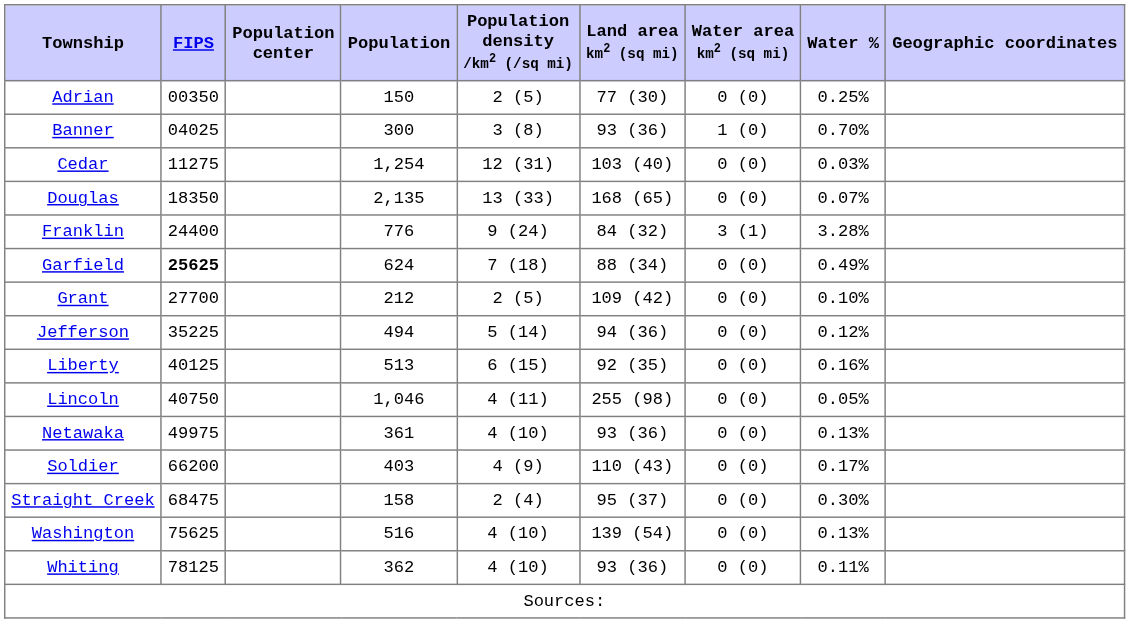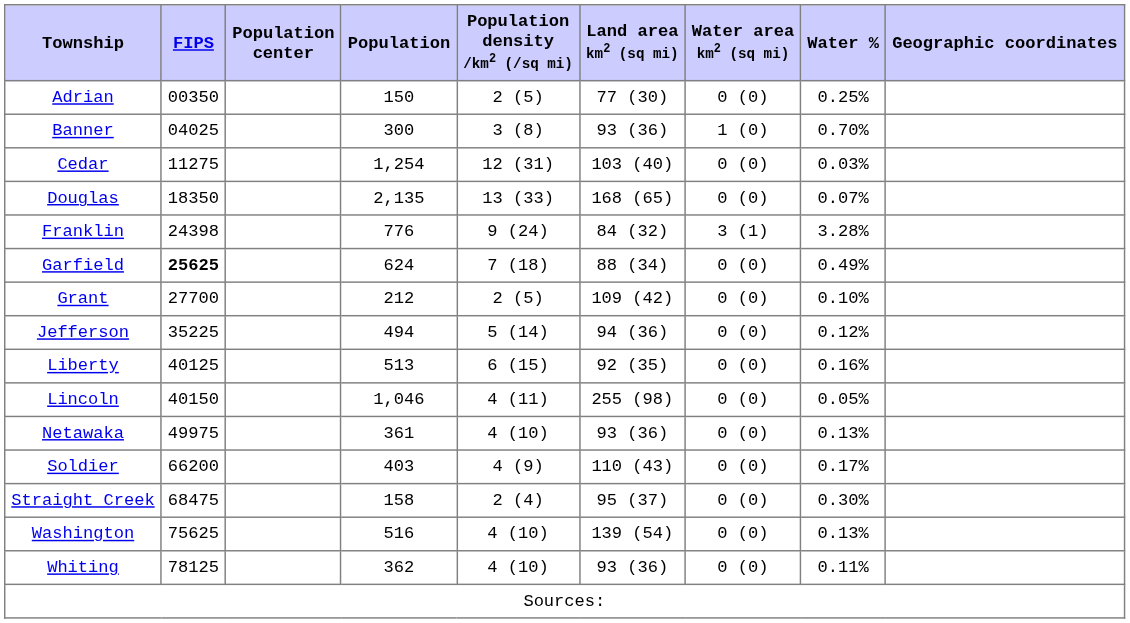 <table class="toccolours" border=1 cellspacing=0 cellpadding=4 style="text-align:center; border-collapse:collapse; font-size:90%;">
 <tr style="background:#ccccff">
 <th>Township</th>
 <th><a href='#'>FIPS</a></th>
 <th>Population<br>center</th>
 <th>Population</th>
 <th>Population<br>density<br><small>/km<sup>2</sup> (/sq mi)</small></th>
 <th>Land area<br><small>km<sup>2</sup> (sq mi)</small></th>
 <th>Water area<br><small>km<sup>2</sup> (sq mi)</small></th>
 <th>Water %</th>
 <th>Geographic coordinates</th>
 </tr>
 <tr>
 <td><a href='#'>Adrian</a></td>
 <td>00350</td>
 <td></td>
 <td>150</td>
 <td>2 (5)</td>
 <td>77 (30)</td>
 <td>0 (0)</td>
 <td>0.25%</td>
 <td></td>
 </tr>
 <tr>
 <td><a href='#'>Banner</a></td>
 <td>04025</td>
 <td></td>
 <td>300</td>
 <td>3 (8)</td>
 <td>93 (36)</td>
 <td>1 (0)</td>
 <td>0.70%</td>
 <td></td>
 </tr>
 <tr>
 <td><a href='#'>Cedar</a></td>
 <td>11275</td>
 <td></td>
 <td>1,254</td>
 <td>12 (31)</td>
 <td>103 (40)</td>
 <td>0 (0)</td>
 <td>0.03%</td>
 <td></td>
 </tr>
 <tr>
 <td><a href='#'>Douglas</a></td>
 <td>18350</td>
 <td></td>
 <td>2,135</td>
 <td>13 (33)</td>
 <td>168 (65)</td>
 <td>0 (0)</td>
 <td>0.07%</td>
 <td></td>
 </tr>
 <tr>
 <td><a href='#'>Franklin</a></td>
-<td>24400</td>
+<td>24398</td>
 <td></td>
 <td>776</td>
 <td>9 (24)</td>
 <td>84 (32)</td>
 <td>3 (1)</td>
 <td>3.28%</td>
 <td></td>
 </tr>
 <tr>
 <td><a href='#'>Garfield</a></td>
 <td><strong>25625</strong></td>
 <td></td>
 <td>624</td>
 <td>7 (18)</td>
 <td>88 (34)</td>
 <td>0 (0)</td>
 <td>0.49%</td>
 <td></td>
 </tr>
 <tr>
 <td><a href='#'>Grant</a></td>
 <td>27700</td>
 <td></td>
 <td>212</td>
 <td>2 (5)</td>
 <td>109 (42)</td>
 <td>0 (0)</td>
 <td>0.10%</td>
 <td></td>
 </tr>
 <tr>
 <td><a href='#'>Jefferson</a></td>
 <td>35225</td>
 <td></td>
 <td>494</td>
 <td>5 (14)</td>
 <td>94 (36)</td>
 <td>0 (0)</td>
 <td>0.12%</td>
 <td></td>
 </tr>
 <tr>
 <td><a href='#'>Liberty</a></td>
 <td>40125</td>
 <td></td>
 <td>513</td>
 <td>6 (15)</td>
 <td>92 (35)</td>
 <td>0 (0)</td>
 <td>0.16%</td>
 <td></td>
 </tr>
 <tr>
 <td><a href='#'>Lincoln</a></td>
-<td>40750</td>
+<td>40150</td>
 <td></td>
 <td>1,046</td>
 <td>4 (11)</td>
 <td>255 (98)</td>
 <td>0 (0)</td>
 <td>0.05%</td>
 <td></td>
 </tr>
 <tr>
 <td><a href='#'>Netawaka</a></td>
 <td>49975</td>
 <td></td>
 <td>361</td>
 <td>4 (10)</td>
 <td>93 (36)</td>
 <td>0 (0)</td>
 <td>0.13%</td>
 <td></td>
 </tr>
 <tr>
 <td><a href='#'>Soldier</a></td>
 <td>66200</td>
 <td></td>
 <td>403</td>
 <td>4 (9)</td>
 <td>110 (43)</td>
 <td>0 (0)</td>
 <td>0.17%</td>
 <td></td>
 </tr>
 <tr>
 <td><a href='#'>Straight Creek</a></td>
 <td>68475</td>
 <td></td>
 <td>158</td>
 <td>2 (4)</td>
 <td>95 (37)</td>
 <td>0 (0)</td>
 <td>0.30%</td>
 <td></td>
 </tr>
 <tr>
 <td><a href='#'>Washington</a></td>
 <td>75625</td>
 <td></td>
 <td>516</td>
 <td>4 (10)</td>
 <td>139 (54)</td>
 <td>0 (0)</td>
 <td>0.13%</td>
 <td></td>
 </tr>
 <tr>
 <td><a href='#'>Whiting</a></td>
 <td>78125</td>
 <td></td>
 <td>362</td>
 <td>4 (10)</td>
 <td>93 (36)</td>
 <td>0 (0)</td>
 <td>0.11%</td>
 <td></td>
 </tr>
 <tr>
 <td colspan=9>Sources: </td>
 </tr>
 </table>
